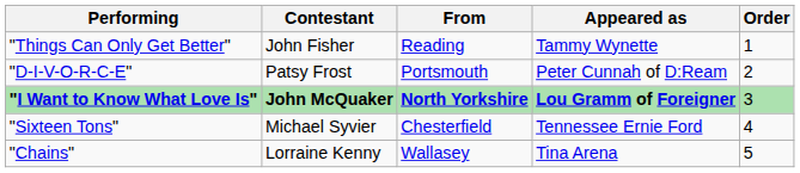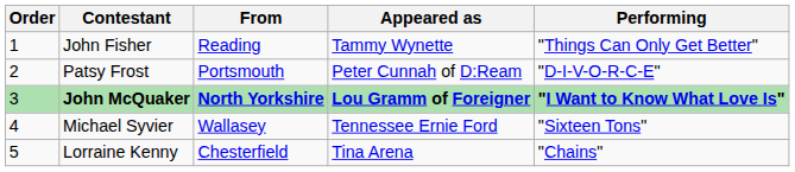 <table class="wikitable">
 <tr>
-<th>Performing</th>
+<th>Order</th>
 <th>Contestant</th>
 <th>From</th>
 <th>Appeared as</th>
-<th>Order</th>
+<th>Performing</th>
 </tr>
 <tr>
-<td>"<a href='#'>Things Can Only Get Better</a>"</td>
+<td>1</td>
 <td>John Fisher</td>
 <td><a href='#'>Reading</a></td>
 <td><a href='#'>Tammy Wynette</a></td>
-<td>1</td>
+<td>"<a href='#'>Things Can Only Get Better</a>"</td>
 </tr>
 <tr>
-<td>"<a href='#'>D-I-V-O-R-C-E</a>"</td>
+<td>2</td>
 <td>Patsy Frost</td>
 <td><a href='#'>Portsmouth</a></td>
 <td><a href='#'>Peter Cunnah</a> of <a href='#'>D:Ream</a></td>
-<td>2</td>
+<td>"<a href='#'>D-I-V-O-R-C-E</a>"</td>
 </tr>
 <tr style="background:#ACE1AF;">
-<td><strong>"<a href='#'>I Want to Know What Love Is</a>"</strong></td>
+<td>3</td>
 <td><strong>John McQuaker</strong></td>
 <td><strong><a href='#'>North Yorkshire</a></strong></td>
 <td><strong><a href='#'>Lou Gramm</a> of <a href='#'>Foreigner</a></strong></td>
-<td>3</td>
+<td><strong>"<a href='#'>I Want to Know What Love Is</a>"</strong></td>
 </tr>
 <tr>
+<td>4</td>
+<td>Michael Syvier</td>
+<td><a href='#'>Wallasey</a></td>
+<td><a href='#'>Tennessee Ernie Ford</a></td>
 <td>"<a href='#'>Sixteen Tons</a>"</td>
-<td>Michael Syvier</td>
-<td><a href='#'>Chesterfield</a></td>
-<td><a href='#'>Tennessee Ernie Ford</a></td>
-<td>4</td>
 </tr>
 <tr>
+<td>5</td>
+<td>Lorraine Kenny</td>
+<td><a href='#'>Chesterfield</a></td>
+<td><a href='#'>Tina Arena</a></td>
 <td>"<a href='#'>Chains</a>"</td>
-<td>Lorraine Kenny</td>
-<td><a href='#'>Wallasey</a></td>
-<td><a href='#'>Tina Arena</a></td>
-<td>5</td>
 </tr>
 </table>
